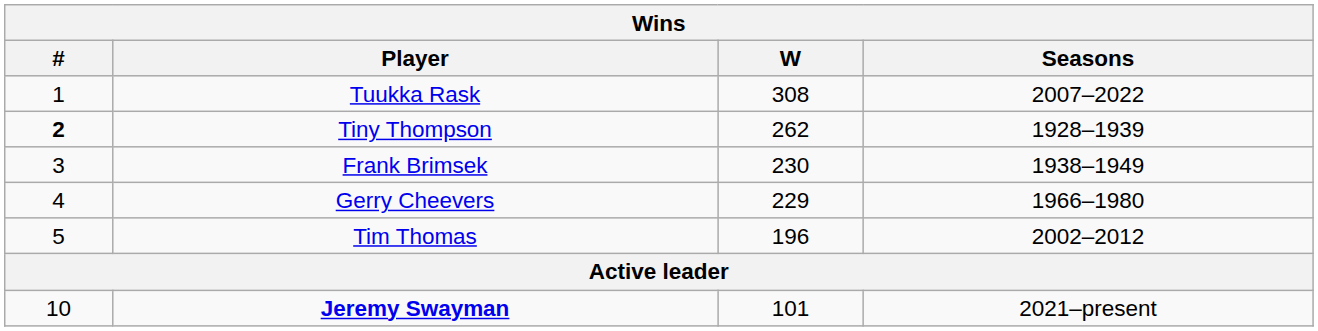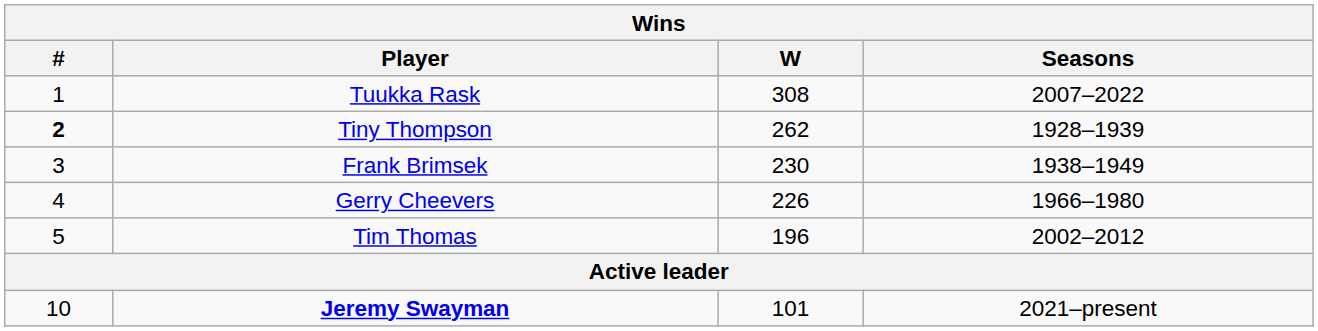 <table class="wikitable" style="text-align: center; font-size: 95%" width="70%">
 <tr>
 <th colspan="4">Wins</th>
 </tr>
 <tr>
 <th>#</th>
 <th>Player</th>
 <th>W</th>
 <th>Seasons</th>
 </tr>
 <tr>
 <td>1</td>
 <td><a href='#'>Tuukka Rask</a></td>
 <td>308</td>
 <td>2007–2022</td>
 </tr>
 <tr>
 <td><strong>2</strong></td>
 <td><a href='#'>Tiny Thompson</a></td>
 <td>262</td>
 <td>1928–1939</td>
 </tr>
 <tr>
 <td>3</td>
 <td><a href='#'>Frank Brimsek</a></td>
 <td>230</td>
 <td>1938–1949</td>
 </tr>
 <tr>
 <td>4</td>
 <td><a href='#'>Gerry Cheevers</a></td>
-<td>229</td>
+<td>226</td>
 <td>1966–1980</td>
 </tr>
 <tr>
 <td>5</td>
 <td><a href='#'>Tim Thomas</a></td>
 <td>196</td>
 <td>2002–2012</td>
 </tr>
 <tr>
 <th colspan="4">Active leader</th>
 </tr>
 <tr>
 <td>10</td>
 <td><strong><a href='#'>Jeremy Swayman</a></strong></td>
 <td>101</td>
 <td>2021–present</td>
 </tr>
 </table>
